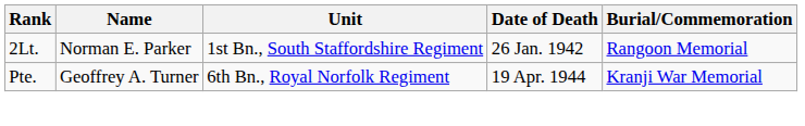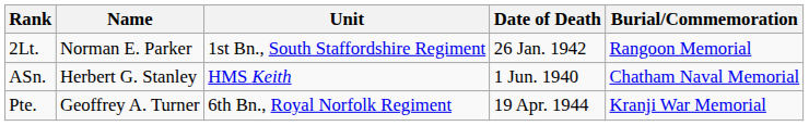 <table class="wikitable">
 <tr>
 <th>Rank</th>
 <th>Name</th>
 <th>Unit</th>
 <th>Date of Death</th>
 <th>Burial/Commemoration</th>
 </tr>
 <tr>
 <td>2Lt.</td>
 <td>Norman E. Parker</td>
 <td>1st Bn., <a href='#'>South Staffordshire Regiment</a></td>
 <td>26 Jan. 1942</td>
 <td><a href='#'>Rangoon Memorial</a></td>
 </tr>
 <tr>
+<td>ASn.</td>
+<td>Herbert G. Stanley</td>
+<td><a href='#'>HMS <em>Keith</em></a></td>
+<td>1 Jun. 1940</td>
+<td><a href='#'>Chatham Naval Memorial</a></td>
+</tr>
+<tr>
 <td>Pte.</td>
 <td>Geoffrey A. Turner</td>
 <td>6th Bn., <a href='#'>Royal Norfolk Regiment</a></td>
 <td>19 Apr. 1944</td>
 <td><a href='#'>Kranji War Memorial</a></td>
 </tr>
 </table>
